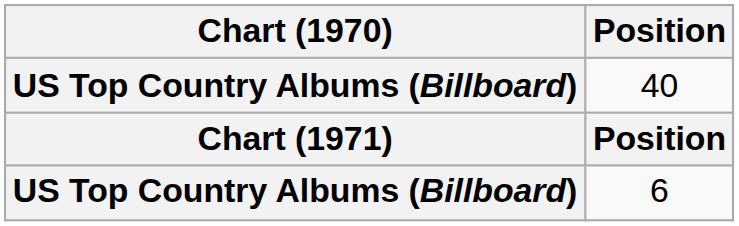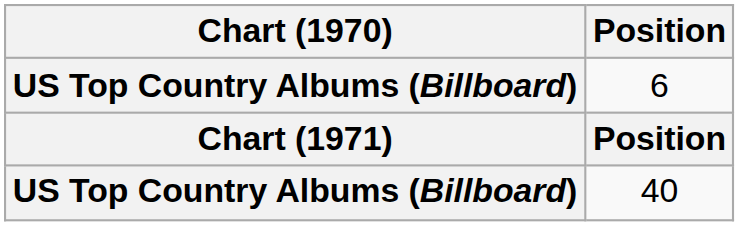 <table class="wikitable plainrowheaders" style="text-align:center">
 <tr>
 <th scope="col">Chart (1970)</th>
 <th scope="col">Position</th>
 </tr>
 <tr>
 <th scope="row">US Top Country Albums (<em>Billboard</em>)</th>
-<td>40</td>
+<td>6</td>
 </tr>
 <tr>
 <th scope="col">Chart (1971)</th>
 <th scope="col">Position</th>
 </tr>
 <tr>
 <th scope="row">US Top Country Albums (<em>Billboard</em>)</th>
-<td>6</td>
+<td>40</td>
 </tr>
 </table>
